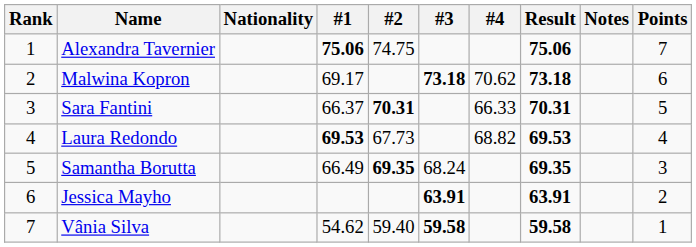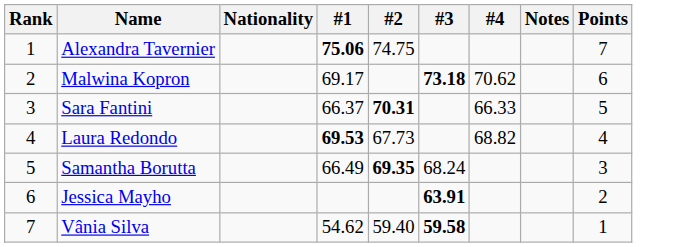 <table class="wikitable sortable" style="text-align:center;">
 <tr>
 <th>Rank</th>
 <th>Name</th>
 <th>Nationality</th>
 <th>#1</th>
 <th>#2</th>
 <th>#3</th>
 <th>#4</th>
-<th>Result</th>
 <th>Notes</th>
 <th>Points</th>
 </tr>
 <tr>
 <td>1</td>
 <td align=left><a href='#'>Alexandra Tavernier</a></td>
 <td align=left></td>
 <td><strong>75.06</strong></td>
 <td>74.75</td>
 <td></td>
 <td></td>
-<td><strong>75.06</strong></td>
 <td></td>
 <td>7</td>
 </tr>
 <tr>
 <td>2</td>
 <td align=left><a href='#'>Malwina Kopron</a></td>
 <td align=left></td>
 <td>69.17</td>
 <td></td>
 <td><strong>73.18</strong></td>
 <td>70.62</td>
-<td><strong>73.18</strong></td>
 <td></td>
 <td>6</td>
 </tr>
 <tr>
 <td>3</td>
 <td align=left><a href='#'>Sara Fantini</a></td>
 <td align=left></td>
 <td>66.37</td>
 <td><strong>70.31</strong></td>
 <td></td>
 <td>66.33</td>
-<td><strong>70.31</strong></td>
 <td></td>
 <td>5</td>
 </tr>
 <tr>
 <td>4</td>
 <td align=left><a href='#'>Laura Redondo</a></td>
 <td align=left></td>
 <td><strong>69.53</strong></td>
 <td>67.73</td>
 <td></td>
 <td>68.82</td>
-<td><strong>69.53</strong></td>
 <td></td>
 <td>4</td>
 </tr>
 <tr>
 <td>5</td>
 <td align=left><a href='#'>Samantha Borutta</a></td>
 <td align=left></td>
 <td>66.49</td>
 <td><strong>69.35</strong></td>
 <td>68.24</td>
 <td></td>
-<td><strong>69.35</strong></td>
 <td></td>
 <td>3</td>
 </tr>
 <tr>
 <td>6</td>
 <td align=left><a href='#'>Jessica Mayho</a></td>
 <td align=left></td>
 <td></td>
 <td></td>
 <td><strong>63.91</strong></td>
 <td></td>
-<td><strong>63.91</strong></td>
 <td></td>
 <td>2</td>
 </tr>
 <tr>
 <td>7</td>
 <td align=left><a href='#'>Vânia Silva</a></td>
 <td align=left></td>
 <td>54.62</td>
 <td>59.40</td>
 <td><strong>59.58</strong></td>
 <td></td>
-<td><strong>59.58</strong></td>
 <td></td>
 <td>1</td>
 </tr>
 </table>
